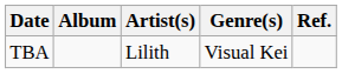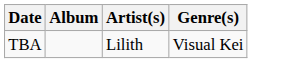 <table class="wikitable">
 <tr>
 <th>Date</th>
 <th>Album</th>
 <th>Artist(s)</th>
 <th>Genre(s)</th>
-<th>Ref.</th>
 </tr>
 <tr>
 <td>TBA</td>
 <td></td>
 <td>Lilith</td>
 <td>Visual Kei</td>
-<td></td>
 </tr>
 </table>
